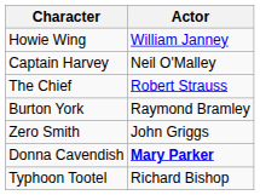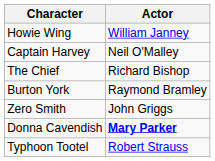 <table class="wikitable">
 <tr>
 <th>Character</th>
 <th>Actor</th>
 </tr>
 <tr>
 <td>Howie Wing</td>
 <td><a href='#'>William Janney</a></td>
 </tr>
 <tr>
 <td>Captain Harvey</td>
 <td>Neil O'Malley</td>
 </tr>
 <tr>
 <td>The Chief</td>
-<td><a href='#'>Robert Strauss</a></td>
+<td>Richard Bishop</td>
 </tr>
 <tr>
 <td>Burton York</td>
 <td>Raymond Bramley</td>
 </tr>
 <tr>
 <td>Zero Smith</td>
 <td>John Griggs</td>
 </tr>
 <tr>
 <td>Donna Cavendish</td>
 <td><strong><a href='#'>Mary Parker</a></strong></td>
 </tr>
 <tr>
 <td>Typhoon Tootel</td>
-<td>Richard Bishop</td>
+<td><a href='#'>Robert Strauss</a></td>
 </tr>
 </table>
